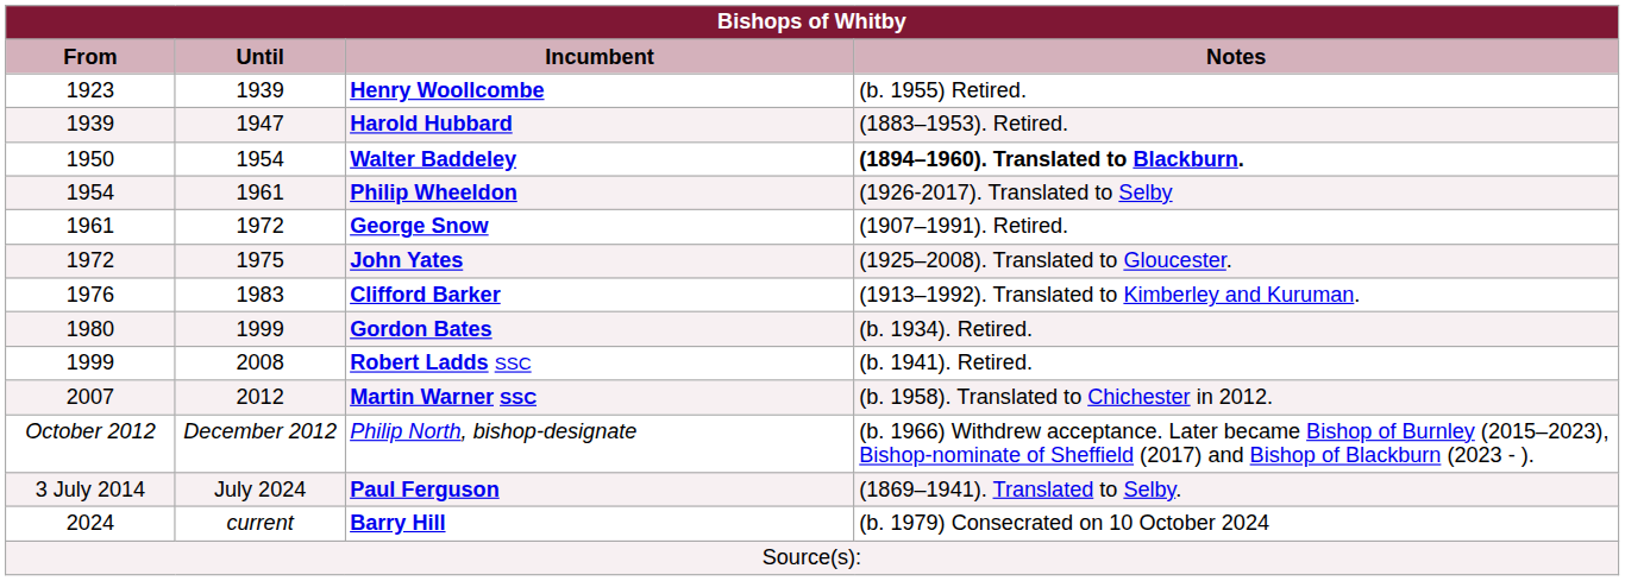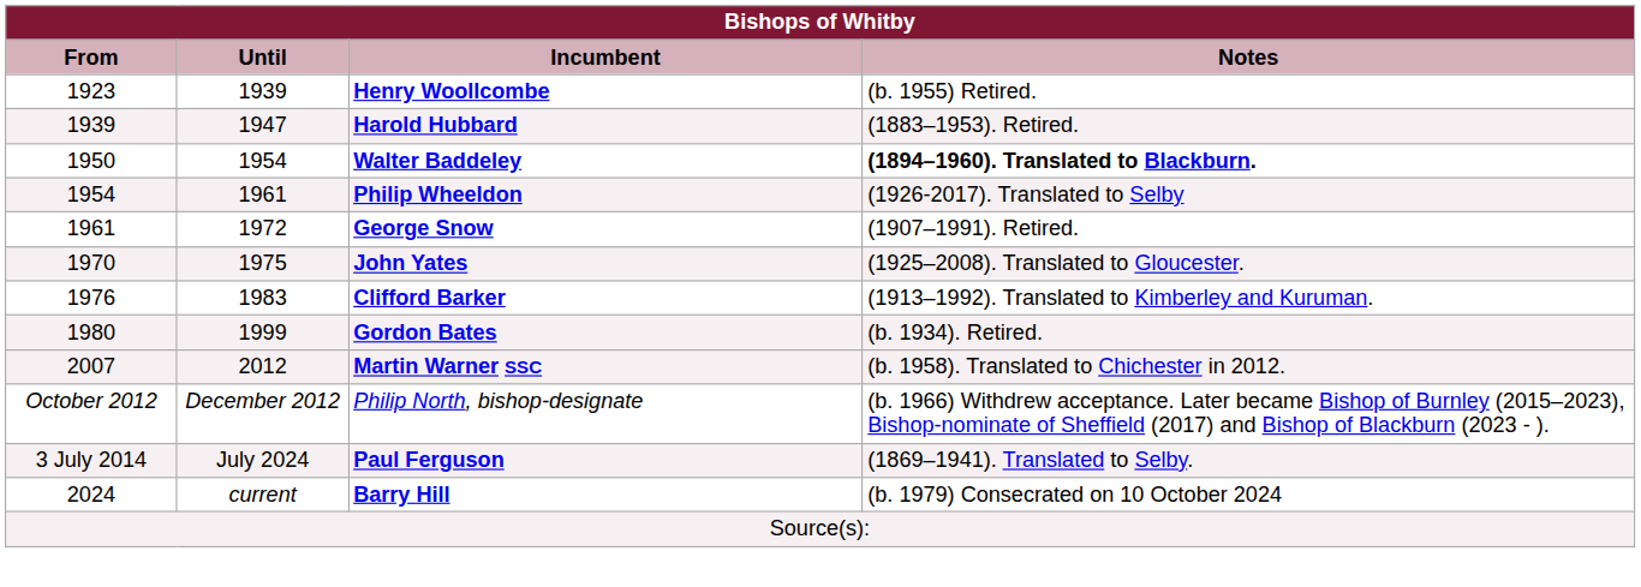 <table class="wikitable" style="width:95%;" border="1" cellpadding="2">
 <tr>
 <th colspan="4" style="background-color: #7F1734; color: white;">Bishops of Whitby</th>
 </tr>
 <tr valign=top>
 <th style="background-color:#D4B1BB" width="10%">From</th>
 <th style="background-color:#D4B1BB" width="10%">Until</th>
 <th style="background-color:#D4B1BB" width="30%">Incumbent</th>
 <th style="background-color:#D4B1BB" width="45%">Notes</th>
 </tr>
 <tr valign=top bgcolor="white">
 <td align="center">1923</td>
 <td align="center">1939</td>
 <td><strong><a href='#'>Henry Woollcombe</a></strong></td>
 <td>(b. 1955) Retired.</td>
 </tr>
 <tr valign=top bgcolor="#F7F0F2">
 <td align="center">1939</td>
 <td align="center">1947</td>
 <td><strong><a href='#'>Harold Hubbard</a></strong></td>
 <td>(1883–1953). Retired.</td>
 </tr>
 <tr valign=top bgcolor="white">
 <td align="center">1950</td>
 <td align="center">1954</td>
 <td><strong><a href='#'>Walter Baddeley</a></strong></td>
 <td><strong>(1894–1960). Translated to <a href='#'>Blackburn</a>.</strong></td>
 </tr>
 <tr valign=top bgcolor="#F7F0F2">
 <td align="center">1954</td>
 <td align="center">1961</td>
 <td><strong><a href='#'>Philip Wheeldon</a></strong></td>
 <td>(1926-2017). Translated to <a href='#'>Selby</a></td>
 </tr>
 <tr valign=top bgcolor="white">
 <td align="center">1961</td>
 <td align="center">1972</td>
 <td><strong><a href='#'>George Snow</a></strong></td>
 <td>(1907–1991). Retired.</td>
 </tr>
 <tr valign=top bgcolor="#F7F0F2">
-<td align="center">1972</td>
+<td align="center">1970</td>
 <td align="center">1975</td>
 <td><strong><a href='#'>John Yates</a></strong></td>
 <td>(1925–2008). Translated to <a href='#'>Gloucester</a>.</td>
 </tr>
 <tr valign=top bgcolor="white">
 <td align="center">1976</td>
 <td align="center">1983</td>
 <td><strong><a href='#'>Clifford Barker</a></strong></td>
 <td>(1913–1992). Translated to <a href='#'>Kimberley and Kuruman</a>.</td>
 </tr>
 <tr valign=top bgcolor="#F7F0F2">
 <td align="center">1980</td>
 <td align="center">1999</td>
 <td><strong><a href='#'>Gordon Bates</a></strong></td>
 <td>(b. 1934). Retired.</td>
-</tr>
-<tr valign=top bgcolor="white">
-<td align="center">1999</td>
-<td align="center">2008</td>
-<td><strong><a href='#'>Robert Ladds</a></strong> <small><a href='#'>SSC</a></small></td>
-<td>(b. 1941). Retired.</td>
 </tr>
 <tr valign=top bgcolor="#F7F0F2">
 <td align="center">2007</td>
 <td align="center">2012</td>
 <td><strong><a href='#'>Martin Warner</a> <small><a href='#'>SSC</a></small></strong></td>
 <td>(b. 1958). Translated to <a href='#'>Chichester</a> in 2012.</td>
 </tr>
 <tr valign=top bgcolor="white">
 <td align="center"><em>October 2012</em></td>
 <td align="center"><em>December 2012</em></td>
 <td><em><a href='#'>Philip North</a>, bishop-designate</em></td>
 <td>(b. 1966) Withdrew acceptance. Later became <a href='#'>Bishop of Burnley</a> (2015–2023), <a href='#'>Bishop-nominate of Sheffield</a> (2017) and <a href='#'>Bishop of Blackburn</a> (2023 -   ).</td>
 </tr>
 <tr valign=top bgcolor="#F7F0F2">
 <td align="center">3 July 2014</td>
 <td align="center">July 2024</td>
 <td><strong><a href='#'>Paul Ferguson</a></strong></td>
 <td>(1869–1941). <a href='#'>Translated</a> to <a href='#'>Selby</a>.</td>
 </tr>
 <tr valign=top bgcolor="white">
 <td align="center">2024</td>
 <td align="center"><em>current</em></td>
 <td><strong><a href='#'>Barry Hill</a></strong></td>
 <td>(b. 1979) Consecrated on 10 October 2024</td>
 </tr>
 <tr valign=top bgcolor="#F7F0F2">
 <td align="center" colspan="4">Source(s):</td>
 </tr>
 </table>
